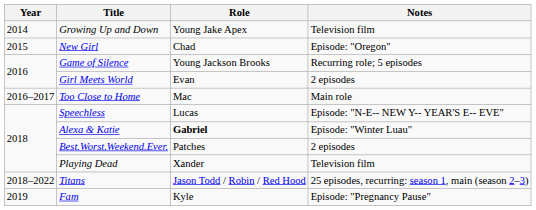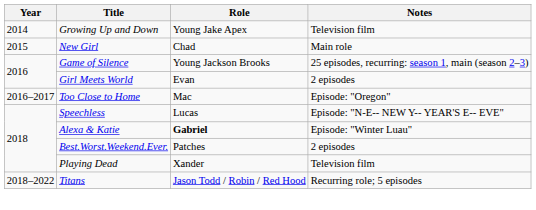 <table class="wikitable sortable">
 <tr>
 <th>Year</th>
 <th>Title</th>
 <th>Role</th>
 <th class="unsortable">Notes</th>
 </tr>
 <tr>
 <td>2014</td>
 <td><em>Growing Up and Down</em></td>
 <td>Young Jake Apex</td>
 <td>Television film</td>
 </tr>
 <tr>
 <td>2015</td>
 <td><em><a href='#'>New Girl</a></em></td>
 <td>Chad</td>
-<td>Episode: "Oregon"</td>
+<td>Main role</td>
 </tr>
 <tr>
 <td rowspan=2>2016</td>
 <td><em><a href='#'>Game of Silence</a></em></td>
 <td>Young Jackson Brooks</td>
-<td>Recurring role; 5 episodes</td>
+<td>25 episodes, recurring: <a href='#'>season 1</a>, main (season <a href='#'>2</a>–<a href='#'>3</a>)</td>
 </tr>
 <tr>
 <td><em><a href='#'>Girl Meets World</a></em></td>
 <td>Evan</td>
 <td>2 episodes</td>
 </tr>
 <tr>
 <td>2016–2017</td>
 <td><em><a href='#'>Too Close to Home</a></em></td>
 <td>Mac</td>
-<td>Main role</td>
+<td>Episode: "Oregon"</td>
 </tr>
 <tr>
 <td rowspan=4>2018</td>
 <td><em><a href='#'>Speechless</a></em></td>
 <td>Lucas</td>
 <td>Episode: "N-E-- NEW Y-- YEAR'S E-- EVE"</td>
 </tr>
 <tr>
 <td><em><a href='#'>Alexa & Katie</a></em></td>
 <td><strong>Gabriel</strong></td>
 <td>Episode: "Winter Luau"</td>
 </tr>
 <tr>
 <td><em><a href='#'>Best.Worst.Weekend.Ever.</a></em></td>
 <td>Patches</td>
 <td>2 episodes</td>
 </tr>
 <tr>
 <td><em>Playing Dead</em></td>
 <td>Xander</td>
 <td>Television film</td>
 </tr>
 <tr>
 <td>2018–2022</td>
 <td><em><a href='#'>Titans</a></em></td>
 <td><a href='#'>Jason Todd</a> / <a href='#'>Robin</a> / <a href='#'>Red Hood</a></td>
-<td>25 episodes, recurring: <a href='#'>season 1</a>, main (season <a href='#'>2</a>–<a href='#'>3</a>)</td>
-</tr>
-<tr>
-<td>2019</td>
-<td><em><a href='#'>Fam</a></em></td>
-<td>Kyle</td>
-<td>Episode: "Pregnancy Pause"</td>
+<td>Recurring role; 5 episodes</td>
 </tr>
 </table>
